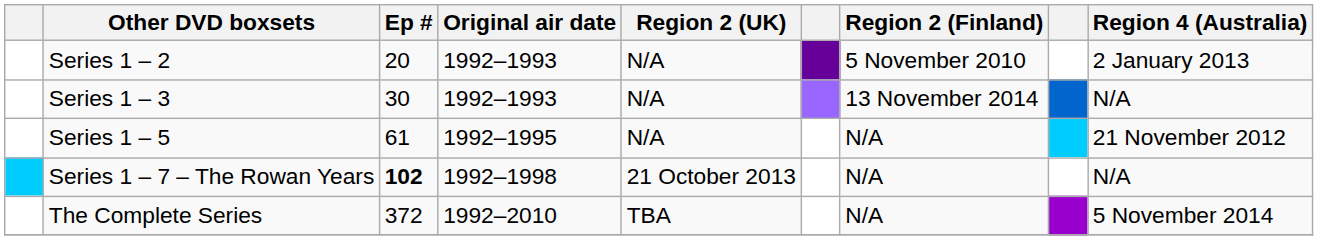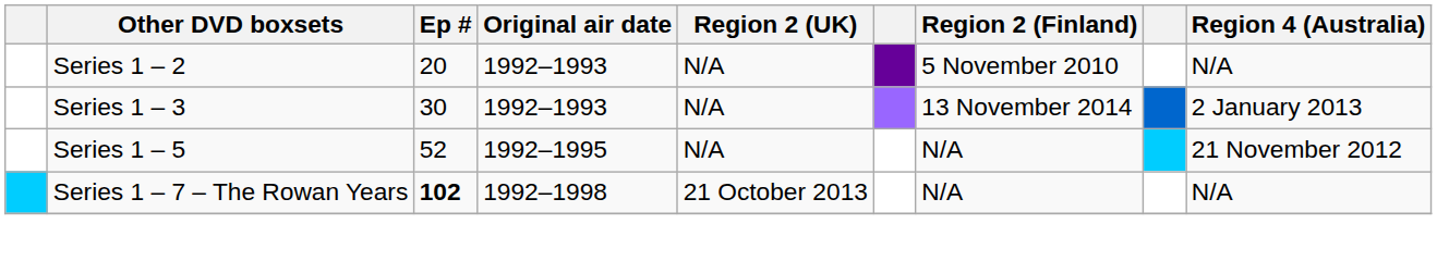 <table class="wikitable">
 <tr>
 <th></th>
 <th>Other DVD boxsets</th>
 <th>Ep #</th>
 <th>Original air date</th>
 <th>Region 2 (UK)</th>
 <th></th>
 <th>Region 2 (Finland)</th>
 <th></th>
 <th>Region 4 (Australia)</th>
 </tr>
 <tr>
 <td bgcolor="#ffffff" height="20px" width="20px"></td>
 <td>Series 1 – 2</td>
 <td>20</td>
 <td>1992–1993</td>
 <td>N/A</td>
 <td bgcolor="#660099" height="20px" width="20px"></td>
 <td>5 November 2010</td>
 <td bgcolor="#ffffff" height="20px" width="20px"></td>
-<td>2 January 2013</td>
+<td>N/A</td>
 </tr>
 <tr>
 <td bgcolor="#ffffff" height="20px" width="20px"></td>
 <td>Series 1 – 3</td>
 <td>30</td>
 <td>1992–1993</td>
 <td>N/A</td>
 <td bgcolor="#9966ff" height="20px" width="20px"></td>
 <td>13 November 2014</td>
 <td bgcolor="#0066cd" height="20px" width="20px"></td>
-<td>N/A</td>
+<td>2 January 2013</td>
 </tr>
 <tr>
 <td bgcolor="#ffffff" height="20px" width="20px"></td>
 <td>Series 1 – 5</td>
-<td>61</td>
+<td>52</td>
 <td>1992–1995</td>
 <td>N/A</td>
 <td bgcolor="#ffffff" height="20px" width="20px"></td>
 <td>N/A</td>
 <td bgcolor="#00cdff" height="20px" width="20px"></td>
 <td>21 November 2012</td>
 </tr>
 <tr>
 <td bgcolor="#00cdff" height="20px" width="20px"></td>
 <td>Series 1 – 7 – The Rowan Years</td>
 <td><strong>102</strong></td>
 <td>1992–1998</td>
 <td>21 October 2013</td>
 <td bgcolor="#ffffff" height="20px" width="20px"></td>
 <td>N/A</td>
 <td bgcolor="#ffffff" height="20px" width="20px"></td>
 <td>N/A</td>
 </tr>
 <tr>
-<td bgcolor="#ffffff" height="20px" width="20px"></td>
-<td>The Complete Series</td>
-<td>372</td>
-<td>1992–2010</td>
-<td>TBA</td>
-<td bgcolor="#ffffff" height="20px" width="20px"></td>
-<td>N/A</td>
-<td bgcolor="#9900cd" height="20px" width="20px"></td>
-<td>5 November 2014</td>
-</tr>
-<tr>
 </tr>
 </table>
